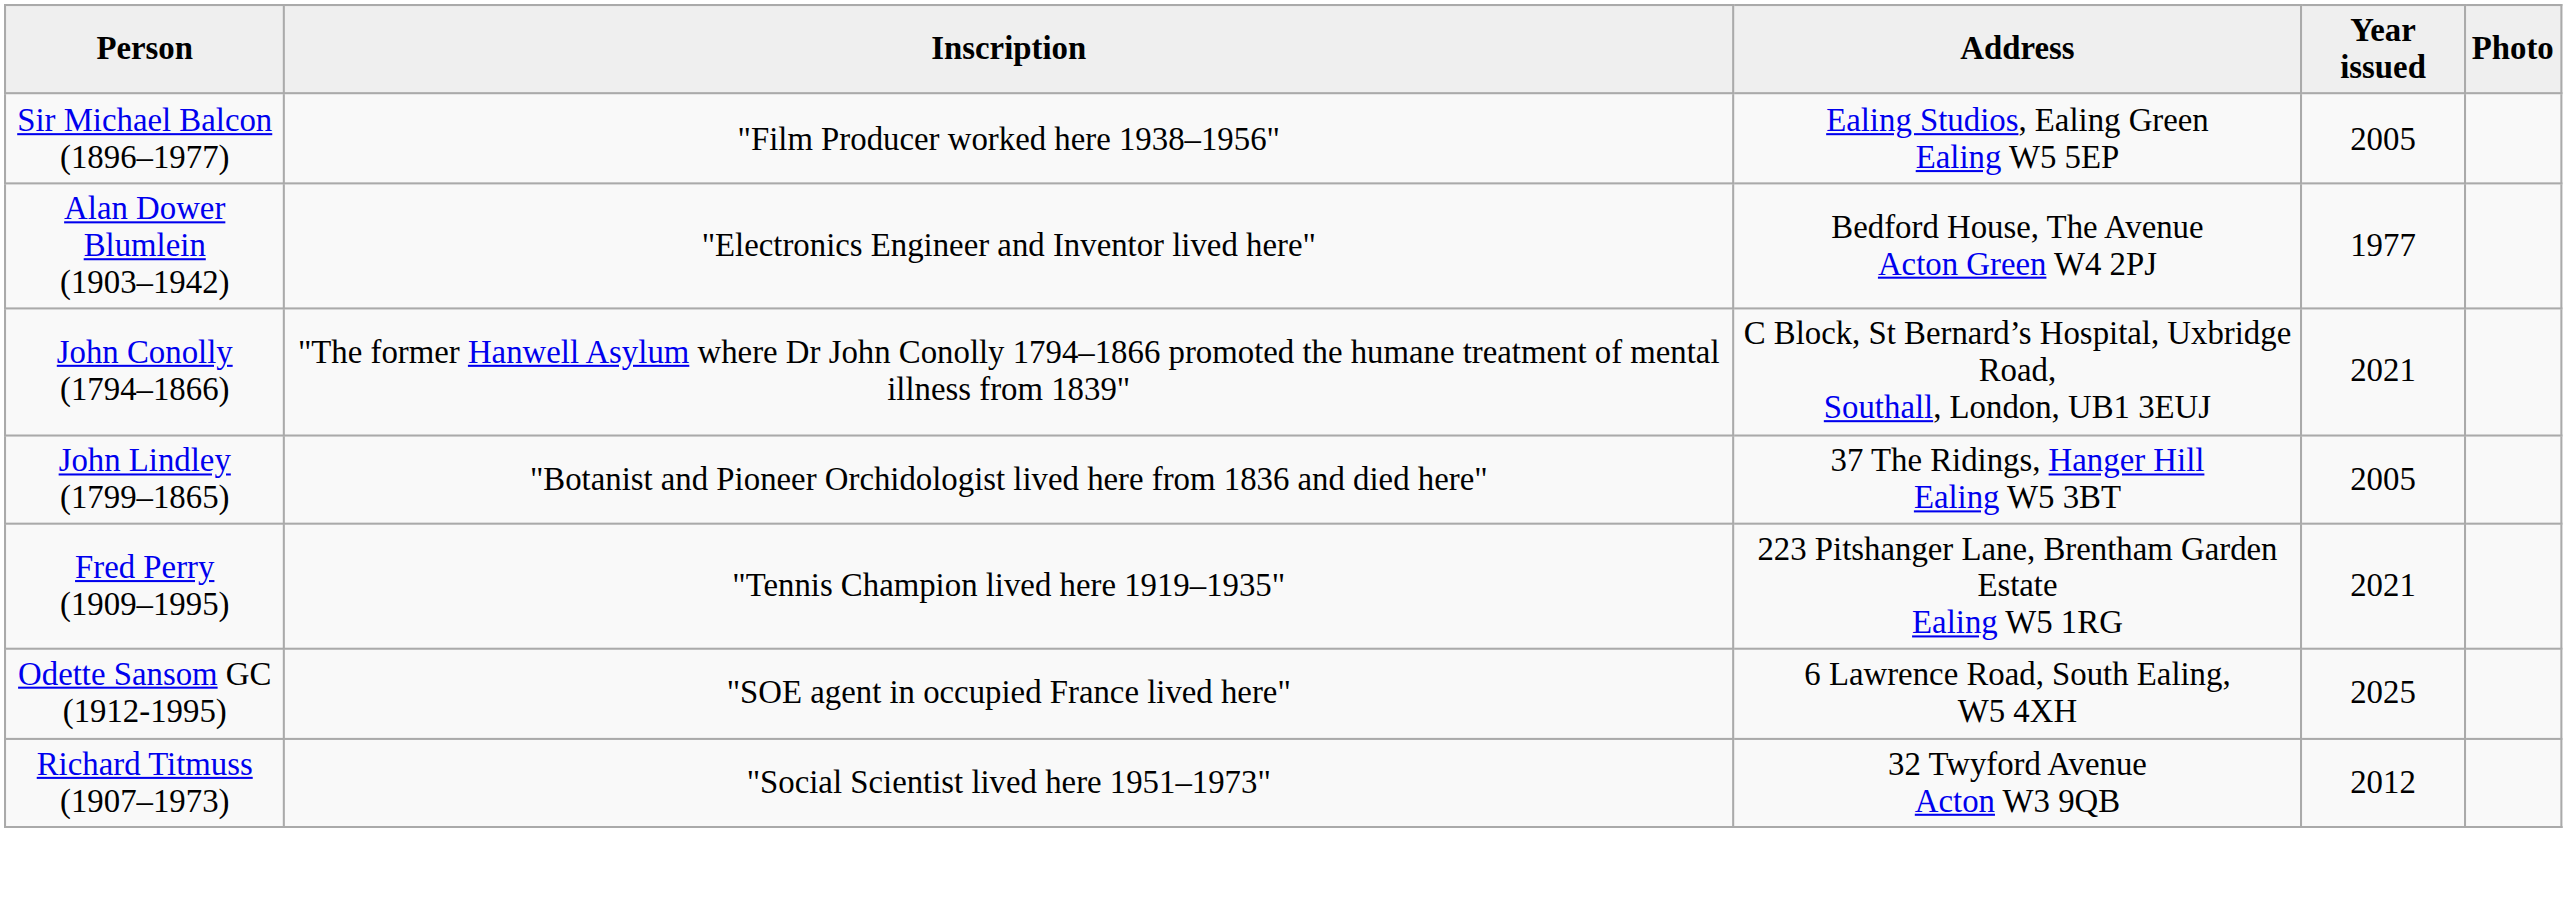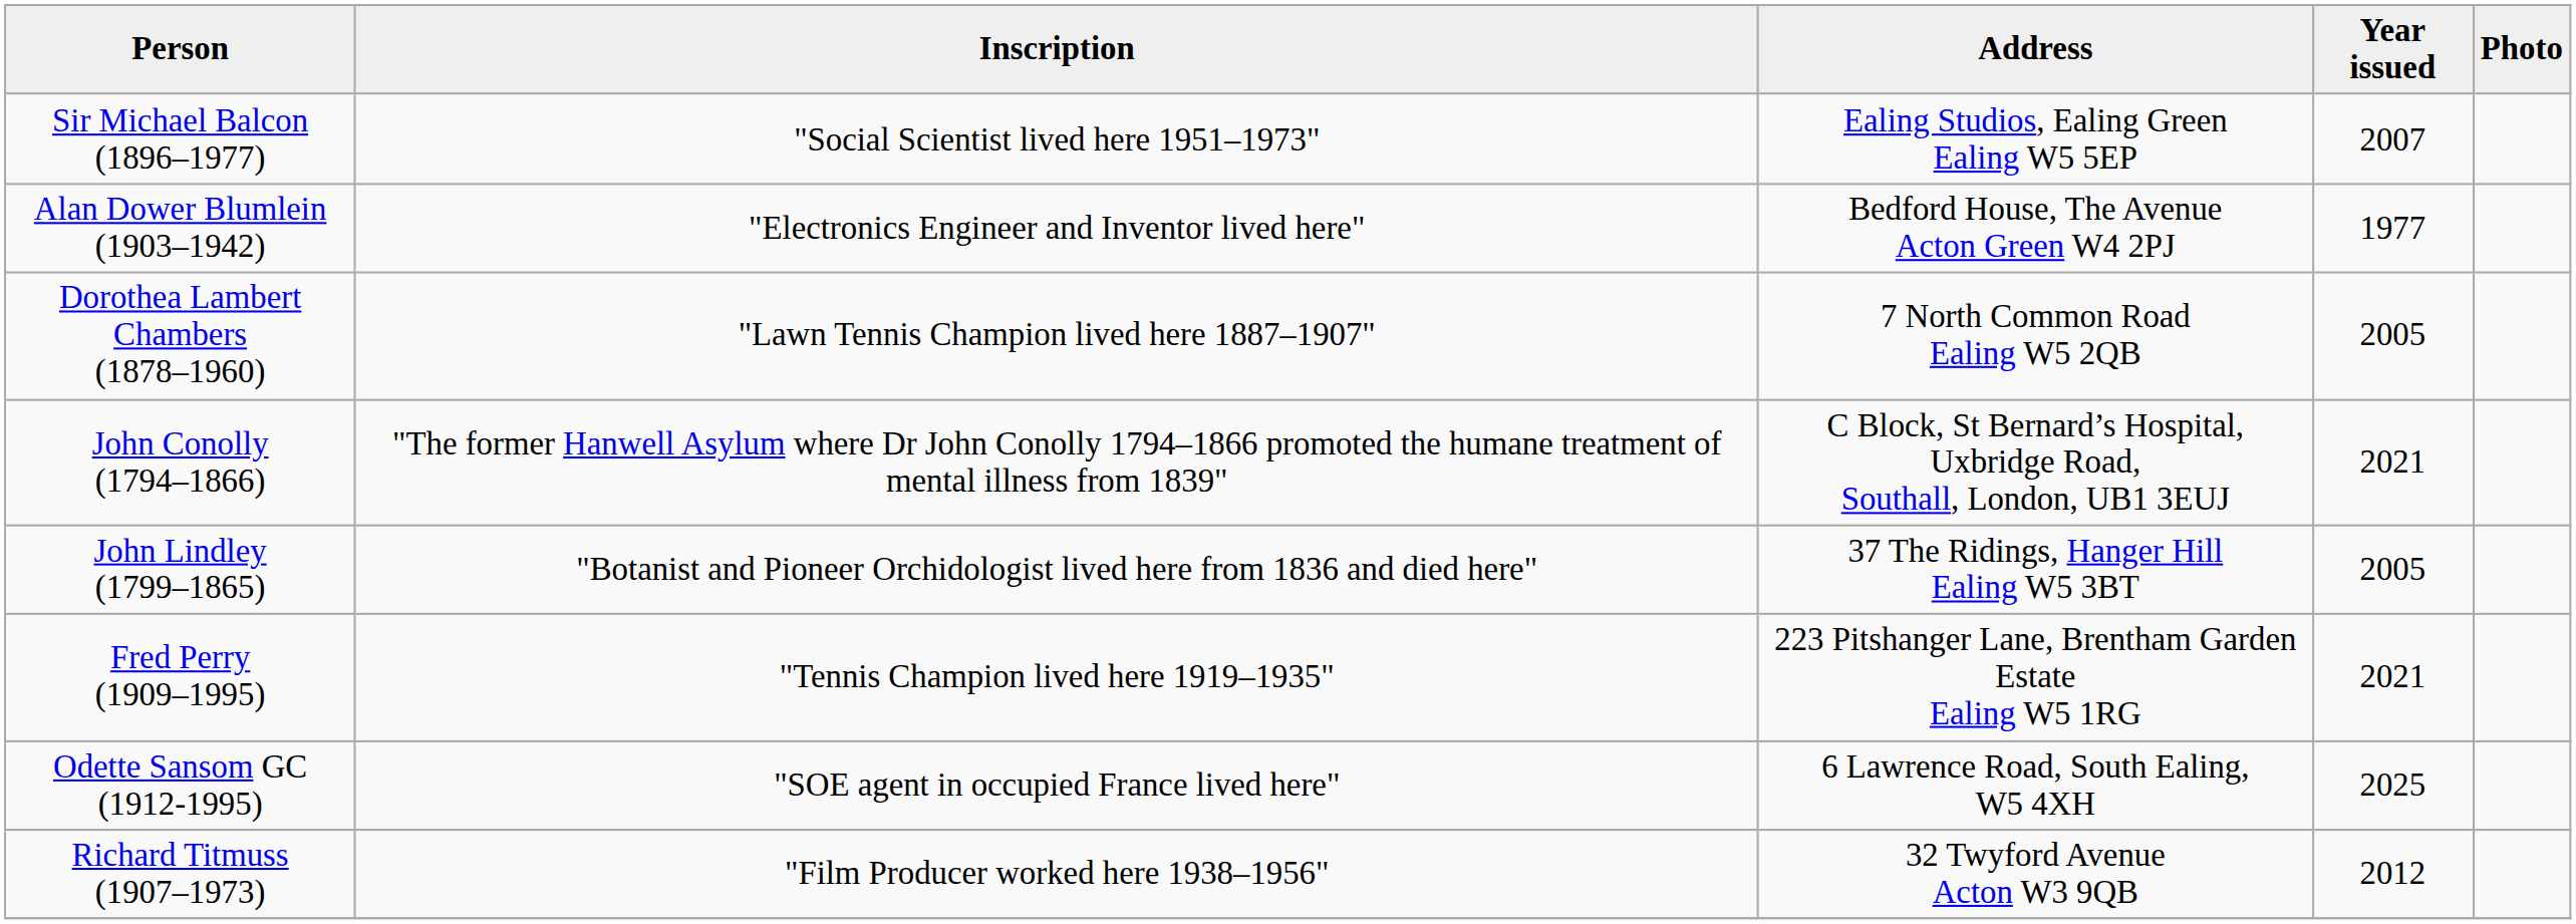 <table class="wikitable"  style="text-align:center;">
 <tr>
 <th style="background:#efefef;">Person</th>
 <th style="background:#efefef;">Inscription</th>
 <th style="background:#efefef;">Address</th>
 <th style="background:#efefef;">Year issued</th>
 <th style="background:#efefef;">Photo</th>
 </tr>
 <tr>
 <td><a href='#'>Sir Michael Balcon</a><br>(1896–1977)</td>
-<td>"Film Producer worked here 1938–1956"</td>
+<td>"Social Scientist lived here 1951–1973"</td>
 <td><a href='#'>Ealing Studios</a>, Ealing Green<br><a href='#'>Ealing</a> W5 5EP</td>
-<td>2005</td>
+<td>2007</td>
 <td></td>
 </tr>
 <tr>
 <td><a href='#'>Alan Dower Blumlein</a><br>(1903–1942)</td>
 <td>"Electronics Engineer and Inventor lived here"</td>
 <td>Bedford House, The Avenue<br><a href='#'>Acton Green</a> W4 2PJ</td>
 <td>1977</td>
+<td></td>
+</tr>
+<tr>
+<td><a href='#'>Dorothea Lambert Chambers</a><br>(1878–1960)</td>
+<td>"Lawn Tennis Champion lived here 1887–1907"</td>
+<td>7 North Common Road<br><a href='#'>Ealing</a> W5 2QB</td>
+<td>2005</td>
 <td></td>
 </tr>
 <tr>
 <td><a href='#'>John Conolly</a><br>(1794–1866)</td>
 <td>"The former <a href='#'>Hanwell Asylum</a> where Dr John Conolly 1794–1866 promoted the humane treatment of mental illness from 1839"</td>
 <td>C Block, St Bernard’s Hospital, Uxbridge Road,<br><a href='#'>Southall</a>, London, UB1 3EUJ</td>
 <td>2021</td>
 <td></td>
 </tr>
 <tr>
 <td><a href='#'>John Lindley</a><br>(1799–1865)</td>
 <td>"Botanist and Pioneer Orchidologist lived here from 1836 and died here"</td>
 <td>37 The Ridings, <a href='#'>Hanger Hill</a><br><a href='#'>Ealing</a> W5 3BT</td>
 <td>2005</td>
 <td></td>
 </tr>
 <tr>
 <td><a href='#'>Fred Perry</a><br>(1909–1995)</td>
 <td>"Tennis Champion lived here 1919–1935"</td>
 <td>223 Pitshanger Lane, Brentham Garden Estate<br><a href='#'>Ealing</a> W5 1RG</td>
 <td>2021</td>
 <td></td>
 </tr>
 <tr>
 <td><a href='#'>Odette Sansom</a> GC<br>(1912-1995)</td>
 <td>"SOE agent in occupied France lived here"</td>
 <td>6 Lawrence Road, South Ealing,<br>W5 4XH</td>
 <td>2025</td>
 <td></td>
 </tr>
 <tr>
 <td><a href='#'>Richard Titmuss</a><br>(1907–1973)</td>
-<td>"Social Scientist lived here 1951–1973"</td>
+<td>"Film Producer worked here 1938–1956"</td>
 <td>32 Twyford Avenue<br><a href='#'>Acton</a> W3 9QB</td>
 <td>2012</td>
 <td></td>
 </tr>
 <tr>
 </tr>
 </table>
